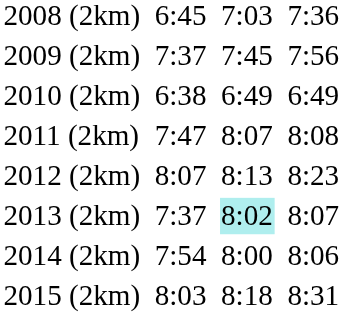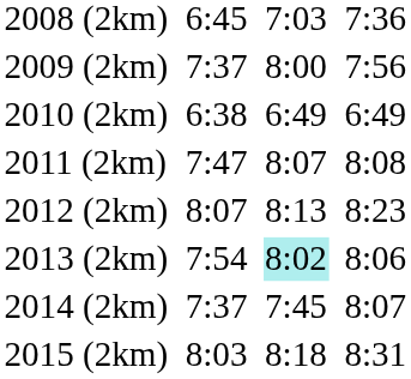 <table>
 <tr>
 <td>2008 (2km)</td>
 <td></td>
 <td>6:45</td>
 <td></td>
 <td>7:03</td>
 <td></td>
 <td>7:36</td>
 </tr>
 <tr>
 <td>2009 (2km)</td>
 <td></td>
 <td>7:37</td>
 <td></td>
-<td>7:45</td>
+<td>8:00</td>
 <td></td>
 <td>7:56</td>
 </tr>
 <tr>
 <td>2010 (2km)</td>
 <td></td>
 <td>6:38</td>
 <td></td>
 <td>6:49</td>
 <td></td>
 <td>6:49</td>
 </tr>
 <tr>
 <td>2011 (2km)</td>
 <td></td>
 <td>7:47</td>
 <td></td>
 <td>8:07</td>
 <td></td>
 <td>8:08</td>
 </tr>
 <tr>
 <td>2012 (2km)</td>
 <td></td>
 <td>8:07</td>
 <td></td>
 <td>8:13</td>
 <td></td>
 <td>8:23</td>
 </tr>
 <tr>
 <td>2013 (2km)</td>
 <td></td>
-<td>7:37</td>
+<td>7:54</td>
 <td></td>
 <td style="background: paleturquoise;">8:02</td>
 <td></td>
-<td>8:07</td>
+<td>8:06</td>
 </tr>
 <tr>
 <td>2014 (2km)</td>
 <td></td>
-<td>7:54</td>
+<td>7:37</td>
 <td></td>
-<td>8:00</td>
+<td>7:45</td>
 <td></td>
-<td>8:06</td>
+<td>8:07</td>
 </tr>
 <tr>
 <td>2015 (2km)</td>
 <td></td>
 <td>8:03</td>
 <td></td>
 <td>8:18</td>
 <td></td>
 <td>8:31</td>
 </tr>
 </table>
